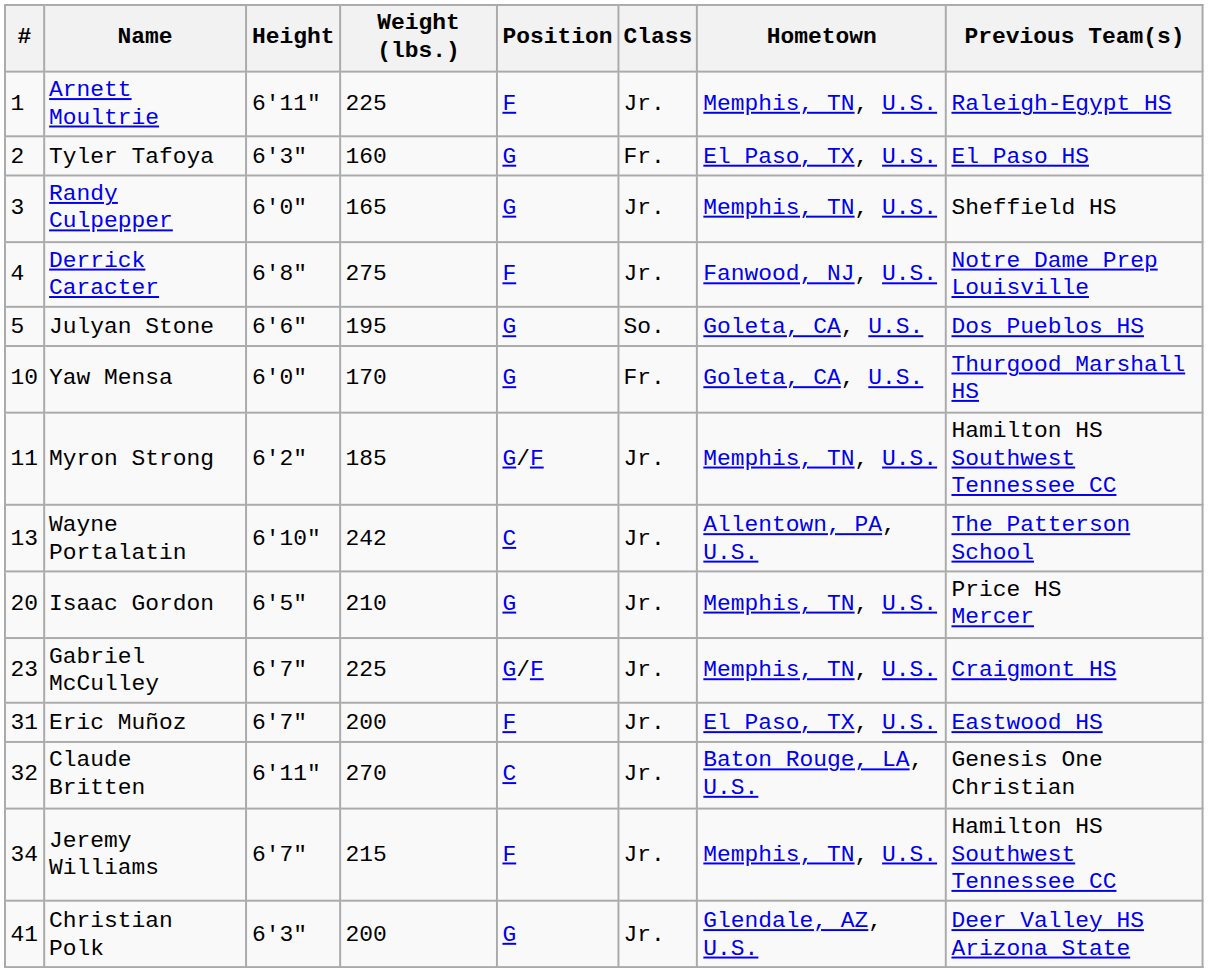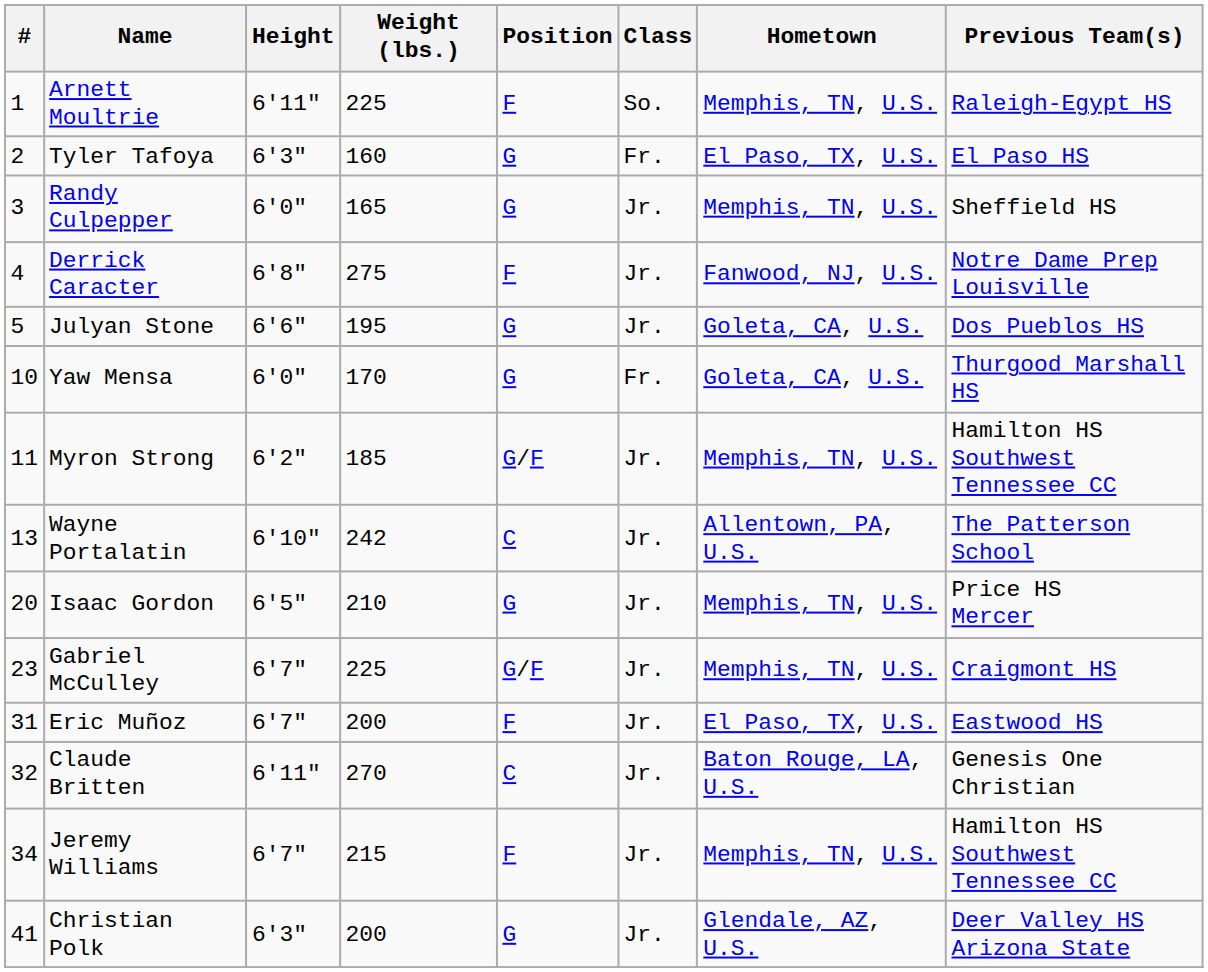 <table class="wikitable" style="font-size: 90%">
 <tr>
 <th>#</th>
 <th>Name</th>
 <th>Height</th>
 <th>Weight (lbs.)</th>
 <th>Position</th>
 <th>Class</th>
 <th>Hometown</th>
 <th>Previous Team(s)</th>
 </tr>
 <tr>
 <td>1</td>
 <td><a href='#'>Arnett Moultrie</a></td>
 <td>6'11"</td>
 <td>225</td>
 <td><a href='#'>F</a></td>
-<td>Jr.</td>
+<td>So.</td>
 <td><a href='#'>Memphis, TN</a>, <a href='#'>U.S.</a></td>
 <td><a href='#'>Raleigh-Egypt HS</a></td>
 </tr>
 <tr>
 <td>2</td>
 <td>Tyler Tafoya</td>
 <td>6'3"</td>
 <td>160</td>
 <td><a href='#'>G</a></td>
 <td>Fr.</td>
 <td><a href='#'>El Paso, TX</a>, <a href='#'>U.S.</a></td>
 <td><a href='#'>El Paso HS</a></td>
 </tr>
 <tr>
 <td>3</td>
 <td><a href='#'>Randy Culpepper</a></td>
 <td>6'0"</td>
 <td>165</td>
 <td><a href='#'>G</a></td>
 <td>Jr.</td>
 <td><a href='#'>Memphis, TN</a>, <a href='#'>U.S.</a></td>
 <td>Sheffield HS</td>
 </tr>
 <tr>
 <td>4</td>
 <td><a href='#'>Derrick Caracter</a></td>
 <td>6'8"</td>
 <td>275</td>
 <td><a href='#'>F</a></td>
 <td>Jr.</td>
 <td><a href='#'>Fanwood, NJ</a>, <a href='#'>U.S.</a></td>
 <td><a href='#'>Notre Dame Prep</a><br><a href='#'>Louisville</a></td>
 </tr>
 <tr>
 <td>5</td>
 <td>Julyan Stone</td>
 <td>6'6"</td>
 <td>195</td>
 <td><a href='#'>G</a></td>
-<td>So.</td>
+<td>Jr.</td>
 <td><a href='#'>Goleta, CA</a>, <a href='#'>U.S.</a></td>
 <td><a href='#'>Dos Pueblos HS</a></td>
 </tr>
 <tr>
 <td>10</td>
 <td>Yaw Mensa</td>
 <td>6'0"</td>
 <td>170</td>
 <td><a href='#'>G</a></td>
 <td>Fr.</td>
 <td><a href='#'>Goleta, CA</a>, <a href='#'>U.S.</a></td>
 <td><a href='#'>Thurgood Marshall HS</a></td>
 </tr>
 <tr>
 <td>11</td>
 <td>Myron Strong</td>
 <td>6'2"</td>
 <td>185</td>
 <td><a href='#'>G</a>/<a href='#'>F</a></td>
 <td>Jr.</td>
 <td><a href='#'>Memphis, TN</a>, <a href='#'>U.S.</a></td>
 <td>Hamilton HS<br><a href='#'>Southwest Tennessee CC</a></td>
 </tr>
 <tr>
 <td>13</td>
 <td>Wayne Portalatin</td>
 <td>6'10"</td>
 <td>242</td>
 <td><a href='#'>C</a></td>
 <td>Jr.</td>
 <td><a href='#'>Allentown, PA</a>, <a href='#'>U.S.</a></td>
 <td><a href='#'>The Patterson School</a></td>
 </tr>
 <tr>
 <td>20</td>
 <td>Isaac Gordon</td>
 <td>6'5"</td>
 <td>210</td>
 <td><a href='#'>G</a></td>
 <td>Jr.</td>
 <td><a href='#'>Memphis, TN</a>, <a href='#'>U.S.</a></td>
 <td>Price HS<br><a href='#'>Mercer</a></td>
 </tr>
 <tr>
 <td>23</td>
 <td>Gabriel McCulley</td>
 <td>6'7"</td>
 <td>225</td>
 <td><a href='#'>G</a>/<a href='#'>F</a></td>
 <td>Jr.</td>
 <td><a href='#'>Memphis, TN</a>, <a href='#'>U.S.</a></td>
 <td><a href='#'>Craigmont HS</a></td>
 </tr>
 <tr>
 <td>31</td>
 <td>Eric Muñoz</td>
 <td>6'7"</td>
 <td>200</td>
 <td><a href='#'>F</a></td>
 <td>Jr.</td>
 <td><a href='#'>El Paso, TX</a>, <a href='#'>U.S.</a></td>
 <td><a href='#'>Eastwood HS</a></td>
 </tr>
 <tr>
 <td>32</td>
 <td>Claude Britten</td>
 <td>6'11"</td>
 <td>270</td>
 <td><a href='#'>C</a></td>
 <td>Jr.</td>
 <td><a href='#'>Baton Rouge, LA</a>, <a href='#'>U.S.</a></td>
 <td>Genesis One Christian</td>
 </tr>
 <tr>
 <td>34</td>
 <td>Jeremy Williams</td>
 <td>6'7"</td>
 <td>215</td>
 <td><a href='#'>F</a></td>
 <td>Jr.</td>
 <td><a href='#'>Memphis, TN</a>, <a href='#'>U.S.</a></td>
 <td>Hamilton HS<br><a href='#'>Southwest Tennessee CC</a></td>
 </tr>
 <tr>
 <td>41</td>
 <td>Christian Polk</td>
 <td>6'3"</td>
 <td>200</td>
 <td><a href='#'>G</a></td>
 <td>Jr.</td>
 <td><a href='#'>Glendale, AZ</a>, <a href='#'>U.S.</a></td>
 <td><a href='#'>Deer Valley HS</a><br><a href='#'>Arizona State</a></td>
 </tr>
 <tr>
 </tr>
 </table>
